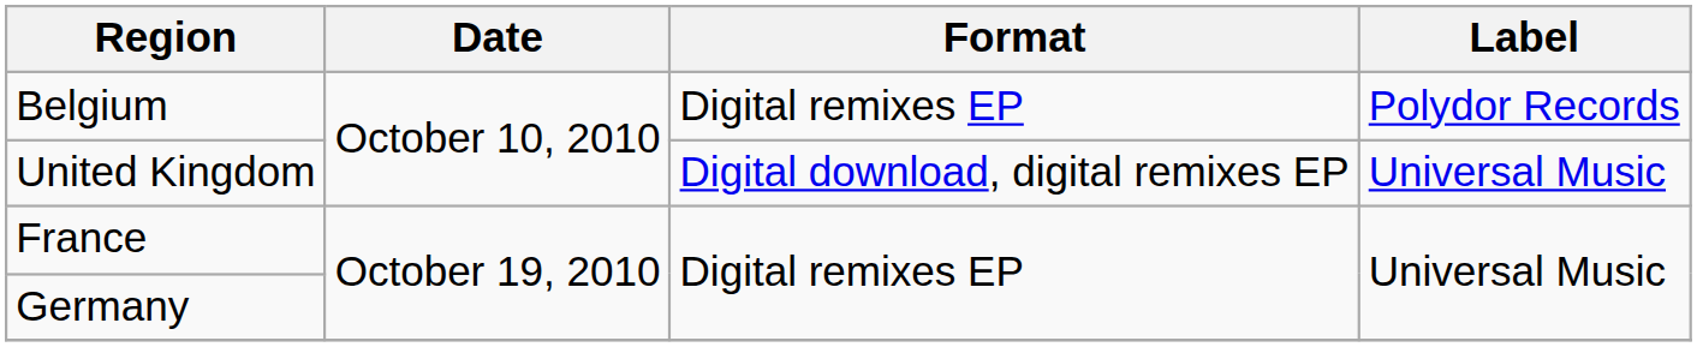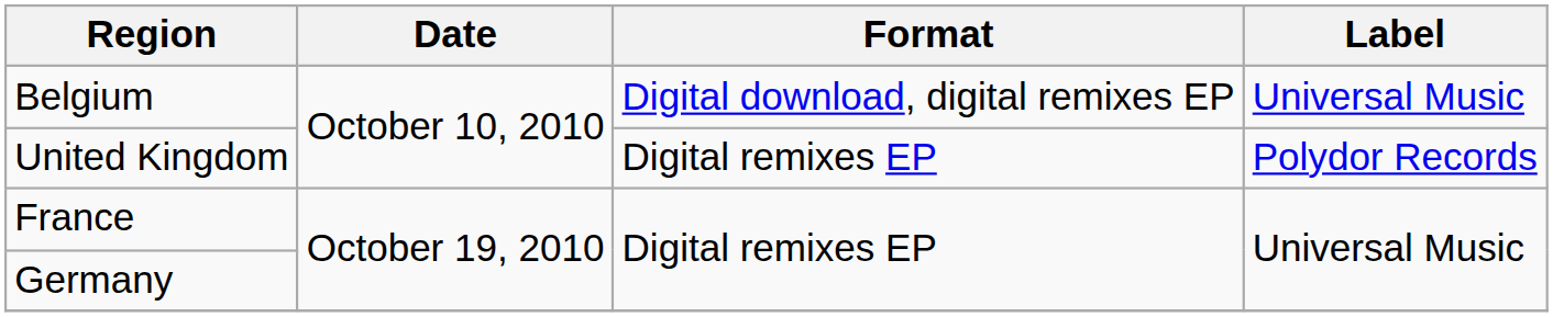 <table class="wikitable">
 <tr>
 <th>Region</th>
 <th>Date</th>
 <th>Format</th>
 <th>Label</th>
 </tr>
 <tr>
 <td>Belgium</td>
 <td rowspan="2">October 10, 2010</td>
-<td>Digital remixes <a href='#'>EP</a></td>
-<td><a href='#'>Polydor Records</a></td>
+<td><a href='#'>Digital download</a>, digital remixes EP</td>
+<td><a href='#'>Universal Music</a></td>
 </tr>
 <tr>
 <td>United Kingdom</td>
-<td><a href='#'>Digital download</a>, digital remixes EP</td>
-<td><a href='#'>Universal Music</a></td>
+<td>Digital remixes <a href='#'>EP</a></td>
+<td><a href='#'>Polydor Records</a></td>
 </tr>
 <tr>
 <td>France</td>
 <td rowspan="2">October 19, 2010</td>
 <td rowspan="2">Digital remixes EP</td>
 <td rowspan="2">Universal Music</td>
 </tr>
 <tr>
 <td>Germany</td>
 </tr>
 <tr>
 </tr>
 </table>
